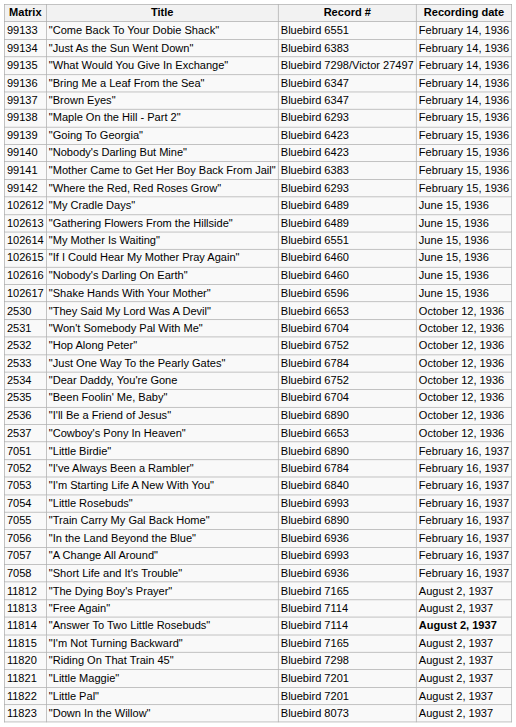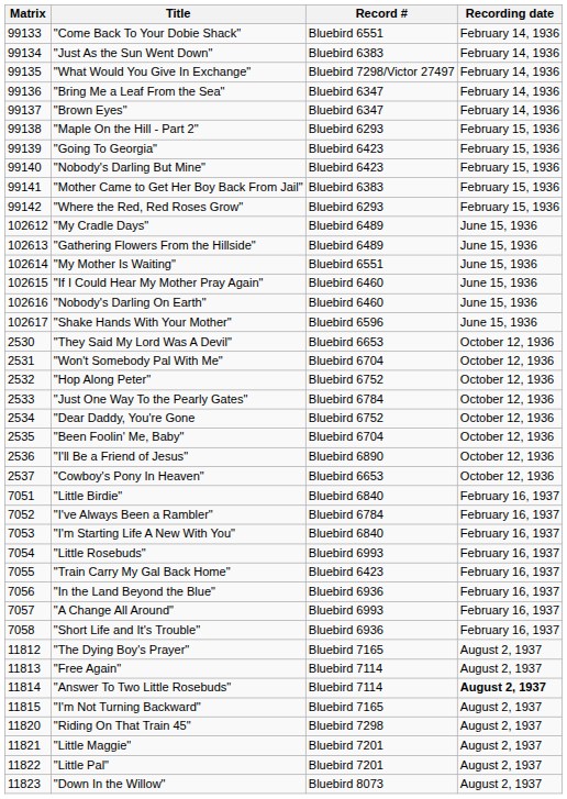 <table class=wikitable>
 <tr>
 <th>Matrix</th>
 <th>Title</th>
 <th>Record #</th>
 <th>Recording date</th>
 </tr>
 <tr>
 <td>99133</td>
 <td>"Come Back To Your Dobie Shack"</td>
 <td>Bluebird 6551</td>
 <td>February 14, 1936</td>
 </tr>
 <tr>
 <td>99134</td>
 <td>"Just As the Sun Went Down"</td>
 <td>Bluebird 6383</td>
 <td>February 14, 1936</td>
 </tr>
 <tr>
 <td>99135</td>
 <td>"What Would You Give In Exchange"</td>
 <td>Bluebird 7298/Victor 27497</td>
 <td>February 14, 1936</td>
 </tr>
 <tr>
 <td>99136</td>
 <td>"Bring Me a Leaf From the Sea"</td>
 <td>Bluebird 6347</td>
 <td>February 14, 1936</td>
 </tr>
 <tr>
 <td>99137</td>
 <td>"Brown Eyes"</td>
 <td>Bluebird 6347</td>
 <td>February 14, 1936</td>
 </tr>
 <tr>
 <td>99138</td>
 <td>"Maple On the Hill - Part 2"</td>
 <td>Bluebird 6293</td>
 <td>February 15, 1936</td>
 </tr>
 <tr>
 <td>99139</td>
 <td>"Going To Georgia"</td>
 <td>Bluebird 6423</td>
 <td>February 15, 1936</td>
 </tr>
 <tr>
 <td>99140</td>
 <td>"Nobody's Darling But Mine"</td>
 <td>Bluebird 6423</td>
 <td>February 15, 1936</td>
 </tr>
 <tr>
 <td>99141</td>
 <td>"Mother Came to Get Her Boy Back From Jail"</td>
 <td>Bluebird 6383</td>
 <td>February 15, 1936</td>
 </tr>
 <tr>
 <td>99142</td>
 <td>"Where the Red, Red Roses Grow"</td>
 <td>Bluebird 6293</td>
 <td>February 15, 1936</td>
 </tr>
 <tr>
 <td>102612</td>
 <td>"My Cradle Days"</td>
 <td>Bluebird 6489</td>
 <td>June 15, 1936</td>
 </tr>
 <tr>
 <td>102613</td>
 <td>"Gathering Flowers From the Hillside"</td>
 <td>Bluebird 6489</td>
 <td>June 15, 1936</td>
 </tr>
 <tr>
 <td>102614</td>
 <td>"My Mother Is Waiting"</td>
 <td>Bluebird 6551</td>
 <td>June 15, 1936</td>
 </tr>
 <tr>
 <td>102615</td>
 <td>"If I Could Hear My Mother Pray Again"</td>
 <td>Bluebird 6460</td>
 <td>June 15, 1936</td>
 </tr>
 <tr>
 <td>102616</td>
 <td>"Nobody's Darling On Earth"</td>
 <td>Bluebird 6460</td>
 <td>June 15, 1936</td>
 </tr>
 <tr>
 <td>102617</td>
 <td>"Shake Hands With Your Mother"</td>
 <td>Bluebird 6596</td>
 <td>June 15, 1936</td>
 </tr>
 <tr>
 <td>2530</td>
 <td>"They Said My Lord Was A Devil"</td>
 <td>Bluebird 6653</td>
 <td>October 12, 1936</td>
 </tr>
 <tr>
 <td>2531</td>
 <td>"Won't Somebody Pal With Me"</td>
 <td>Bluebird 6704</td>
 <td>October 12, 1936</td>
 </tr>
 <tr>
 <td>2532</td>
 <td>"Hop Along Peter"</td>
 <td>Bluebird 6752</td>
 <td>October 12, 1936</td>
 </tr>
 <tr>
 <td>2533</td>
 <td>"Just One Way To the Pearly Gates"</td>
 <td>Bluebird 6784</td>
 <td>October 12, 1936</td>
 </tr>
 <tr>
 <td>2534</td>
 <td>"Dear Daddy, You're Gone</td>
 <td>Bluebird 6752</td>
 <td>October 12, 1936</td>
 </tr>
 <tr>
 <td>2535</td>
 <td>"Been Foolin' Me, Baby"</td>
 <td>Bluebird 6704</td>
 <td>October 12, 1936</td>
 </tr>
 <tr>
 <td>2536</td>
 <td>"I'll Be a Friend of Jesus"</td>
 <td>Bluebird 6890</td>
 <td>October 12, 1936</td>
 </tr>
 <tr>
 <td>2537</td>
 <td>"Cowboy's Pony In Heaven"</td>
 <td>Bluebird 6653</td>
 <td>October 12, 1936</td>
 </tr>
 <tr>
 <td>7051</td>
 <td>"Little Birdie"</td>
-<td>Bluebird 6890</td>
+<td>Bluebird 6840</td>
 <td>February 16, 1937</td>
 </tr>
 <tr>
 <td>7052</td>
 <td>"I've Always Been a Rambler"</td>
 <td>Bluebird 6784</td>
 <td>February 16, 1937</td>
 </tr>
 <tr>
 <td>7053</td>
 <td>"I'm Starting Life A New With You"</td>
 <td>Bluebird 6840</td>
 <td>February 16, 1937</td>
 </tr>
 <tr>
 <td>7054</td>
 <td>"Little Rosebuds"</td>
 <td>Bluebird 6993</td>
 <td>February 16, 1937</td>
 </tr>
 <tr>
 <td>7055</td>
 <td>"Train Carry My Gal Back Home"</td>
-<td>Bluebird 6890</td>
+<td>Bluebird 6423</td>
 <td>February 16, 1937</td>
 </tr>
 <tr>
 <td>7056</td>
 <td>"In the Land Beyond the Blue"</td>
 <td>Bluebird 6936</td>
 <td>February 16, 1937</td>
 </tr>
 <tr>
 <td>7057</td>
 <td>"A Change All Around"</td>
 <td>Bluebird 6993</td>
 <td>February 16, 1937</td>
 </tr>
 <tr>
 <td>7058</td>
 <td>"Short Life and It's Trouble"</td>
 <td>Bluebird 6936</td>
 <td>February 16, 1937</td>
 </tr>
 <tr>
 <td>11812</td>
 <td>"The Dying Boy's Prayer"</td>
 <td>Bluebird 7165</td>
 <td>August 2, 1937</td>
 </tr>
 <tr>
 <td>11813</td>
 <td>"Free Again"</td>
 <td>Bluebird 7114</td>
 <td>August 2, 1937</td>
 </tr>
 <tr>
 <td>11814</td>
 <td>"Answer To Two Little Rosebuds"</td>
 <td>Bluebird 7114</td>
 <td><strong>August 2, 1937</strong></td>
 </tr>
 <tr>
 <td>11815</td>
 <td>"I'm Not Turning Backward"</td>
 <td>Bluebird 7165</td>
 <td>August 2, 1937</td>
 </tr>
 <tr>
 <td>11820</td>
 <td>"Riding On That Train 45"</td>
 <td>Bluebird 7298</td>
 <td>August 2, 1937</td>
 </tr>
 <tr>
 <td>11821</td>
 <td>"Little Maggie"</td>
 <td>Bluebird 7201</td>
 <td>August 2, 1937</td>
 </tr>
 <tr>
 <td>11822</td>
 <td>"Little Pal"</td>
 <td>Bluebird 7201</td>
 <td>August 2, 1937</td>
 </tr>
 <tr>
 <td>11823</td>
 <td>"Down In the Willow"</td>
 <td>Bluebird 8073</td>
 <td>August 2, 1937</td>
 </tr>
 </table>
